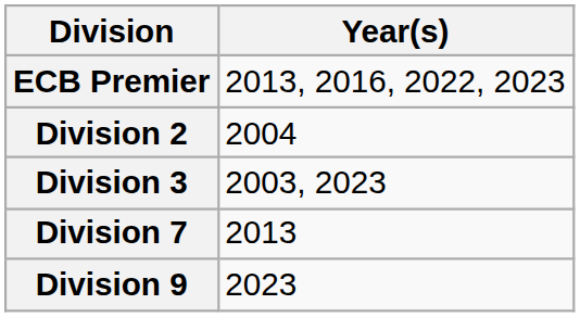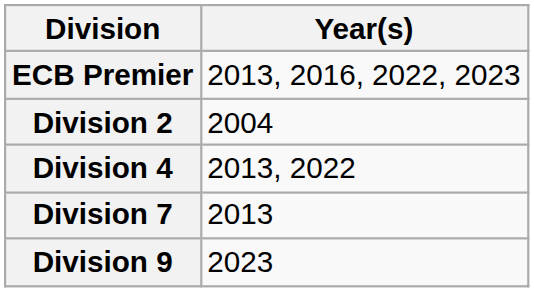 <table class="wikitable" style="font-size:85%">
 <tr>
 <th scope="col">Division</th>
 <th scope="col">Year(s)</th>
 </tr>
 <tr>
 <th scope="row">ECB Premier</th>
 <td>2013, 2016, 2022, 2023</td>
 </tr>
 <tr>
 <th scope="row">Division 2</th>
 <td>2004</td>
 </tr>
 <tr>
-<th scope="row">Division 3</th>
-<td>2003, 2023</td>
+<th scope="row">Division 4</th>
+<td>2013, 2022</td>
 </tr>
 <tr>
 <th scope="row">Division 7</th>
 <td>2013</td>
 </tr>
 <tr>
 <th scope="row">Division 9</th>
 <td>2023</td>
 </tr>
 </table>
